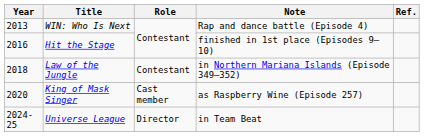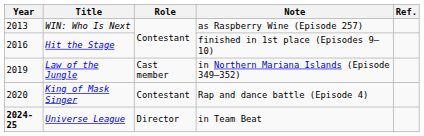 <table class="wikitable sortable">
 <tr style="">
 <th>Year</th>
 <th>Title</th>
 <th>Role</th>
 <th>Note</th>
 <th>Ref.</th>
 </tr>
 <tr>
 <td>2013</td>
 <td><em>WIN: Who Is Next</em></td>
 <td rowspan="2">Contestant</td>
-<td>Rap and dance battle (Episode 4)</td>
+<td>as Raspberry Wine (Episode 257)</td>
 <td></td>
 </tr>
 <tr>
 <td>2016</td>
 <td><em><a href='#'>Hit the Stage</a></em></td>
 <td>finished in 1st place (Episodes 9–10)</td>
 <td></td>
 </tr>
 <tr>
-<td>2018</td>
+<td>2019</td>
 <td><em><a href='#'>Law of the Jungle</a></em></td>
-<td>Contestant</td>
+<td>Cast member</td>
 <td>in <a href='#'>Northern Mariana Islands</a> (Episode 349–352)</td>
 <td></td>
 </tr>
 <tr>
 <td>2020</td>
 <td><em><a href='#'>King of Mask Singer</a></em></td>
-<td>Cast member</td>
-<td>as Raspberry Wine (Episode 257)</td>
+<td>Contestant</td>
+<td>Rap and dance battle (Episode 4)</td>
 <td></td>
 </tr>
 <tr>
-<td>2024-25</td>
+<td><strong>2024-25</strong></td>
 <td><em><a href='#'>Universe League</a></em></td>
 <td>Director</td>
 <td>in Team Beat</td>
 <td></td>
 </tr>
 </table>
